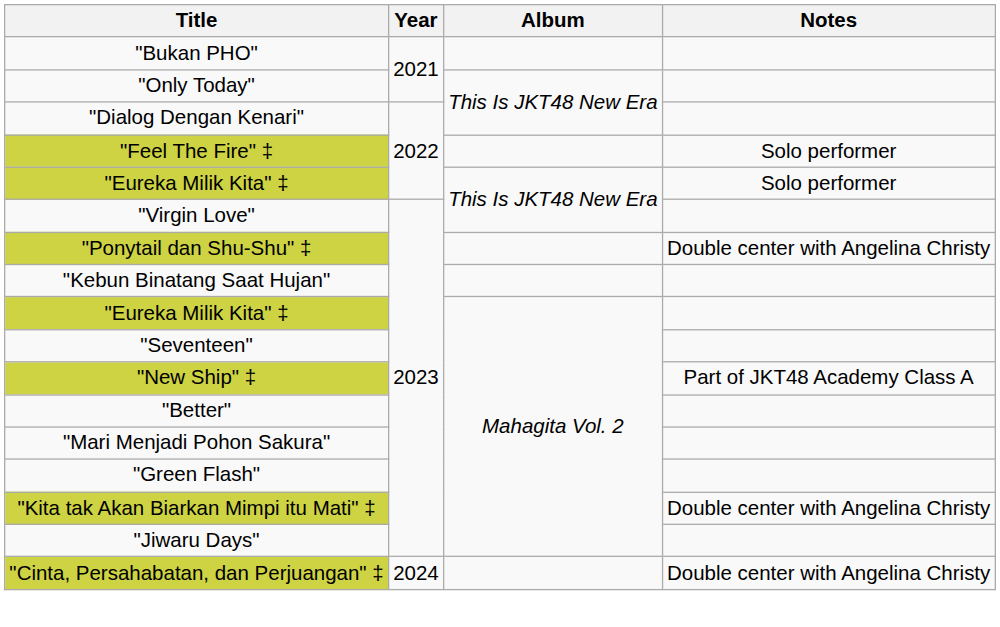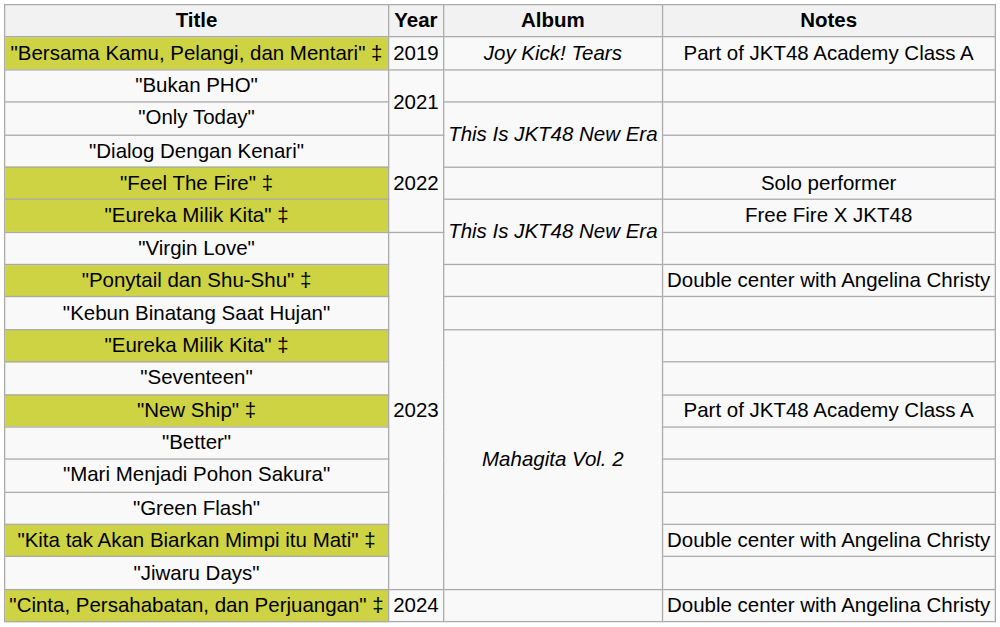 <table class="wikitable plainrowheaders" style="text-align:center;">
 <tr>
 <th scope="col">Title</th>
 <th scope="col">Year</th>
 <th scope="col">Album</th>
 <th scope="col">Notes</th>
+</tr>
+<tr>
+<td style="background-color:#ced343">"Bersama Kamu, Pelangi, dan Mentari" ‡</td>
+<td>2019</td>
+<td><em>Joy Kick! Tears</em></td>
+<td>Part of JKT48 Academy Class A</td>
 </tr>
 <tr>
 <td>"Bukan PHO"</td>
 <td rowspan="2">2021</td>
 <td></td>
 <td></td>
 </tr>
 <tr>
 <td>"Only Today"</td>
 <td rowspan="2"><em>This Is JKT48 New Era</em></td>
 <td></td>
 </tr>
 <tr>
 <td>"Dialog Dengan Kenari"</td>
 <td rowspan="3">2022</td>
 <td></td>
 </tr>
 <tr>
 <td style="background-color:#ced343">"Feel The Fire" ‡</td>
 <td></td>
 <td>Solo performer</td>
 </tr>
 <tr>
 <td style="background-color:#ced343">"Eureka Milik Kita" ‡</td>
 <td rowspan="2"><em>This Is JKT48 New Era</em></td>
-<td>Solo performer</td>
+<td>Free Fire X JKT48</td>
 </tr>
 <tr>
 <td>"Virgin Love"</td>
 <td rowspan="11">2023</td>
 <td></td>
 </tr>
 <tr>
 <td style="background-color:#ced343">"Ponytail dan Shu-Shu" ‡</td>
 <td></td>
 <td>Double center with Angelina Christy</td>
 </tr>
 <tr>
 <td>"Kebun Binatang Saat Hujan"</td>
 <td></td>
 <td></td>
 </tr>
 <tr>
 <td style="background-color:#ced343">"Eureka Milik Kita" ‡</td>
 <td rowspan="8"><em>Mahagita Vol. 2</em></td>
 <td></td>
 </tr>
 <tr>
 <td>"Seventeen"</td>
 <td></td>
 </tr>
 <tr>
 <td style="background-color:#ced343">"New Ship" ‡</td>
 <td>Part of JKT48 Academy Class A</td>
 </tr>
 <tr>
 <td>"Better"</td>
 <td></td>
 </tr>
 <tr>
 <td>"Mari Menjadi Pohon Sakura"</td>
 <td></td>
 </tr>
 <tr>
 <td>"Green Flash"</td>
 <td></td>
 </tr>
 <tr>
 <td style="background-color:#ced343">"Kita tak Akan Biarkan Mimpi itu Mati" ‡</td>
 <td>Double center with Angelina Christy</td>
 </tr>
 <tr>
 <td>"Jiwaru Days"</td>
 <td></td>
 </tr>
 <tr>
 <td style="background-color:#ced343">"Cinta, Persahabatan, dan Perjuangan" ‡</td>
 <td>2024</td>
 <td></td>
 <td>Double center with Angelina Christy</td>
 </tr>
 </table>
